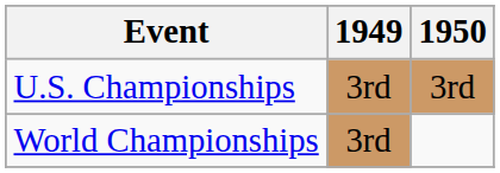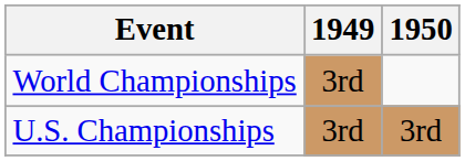 <table class="wikitable">
 <tr>
 <th>Event</th>
 <th>1949</th>
 <th>1950</th>
 </tr>
 <tr>
+<td><a href='#'>World Championships</a></td>
+<td align="center" bgcolor="cc9966">3rd</td>
+<td></td>
+</tr>
+<tr>
 <td><a href='#'>U.S. Championships</a></td>
 <td align="center" bgcolor="cc9966">3rd</td>
 <td align="center" bgcolor="cc9966">3rd</td>
 </tr>
-<tr>
-<td><a href='#'>World Championships</a></td>
-<td align="center" bgcolor="cc9966">3rd</td>
-<td></td>
-</tr>
 </table>
